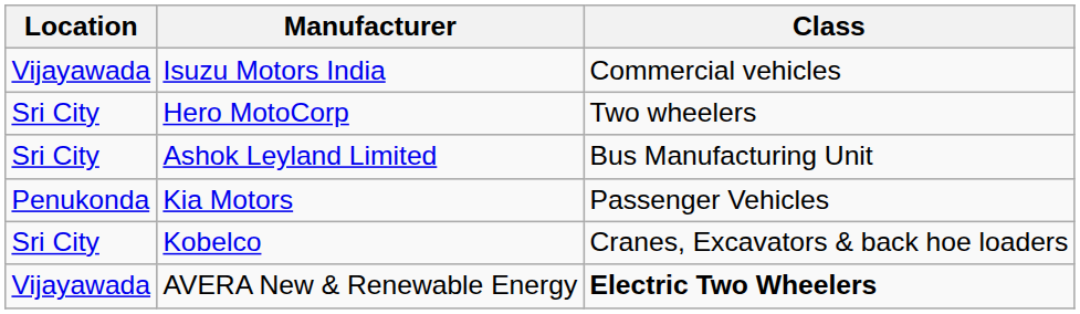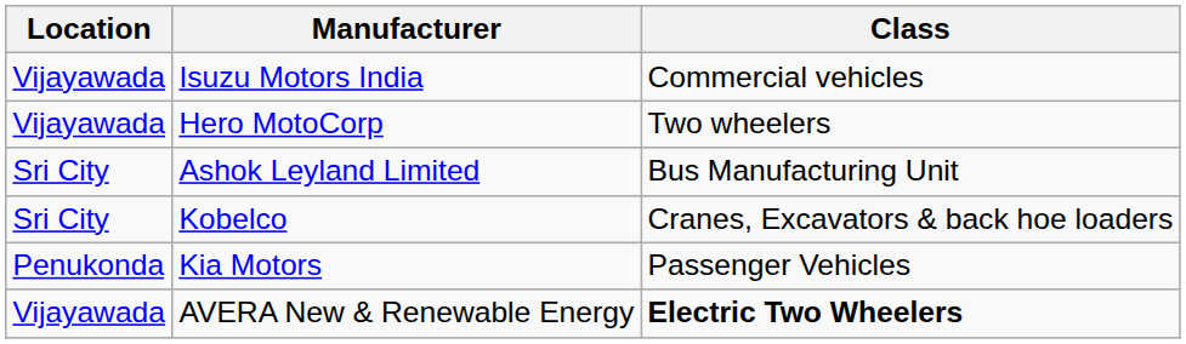 <table class="wikitable sortable" border="1">
 <tr>
 <th>Location</th>
 <th>Manufacturer</th>
 <th>Class</th>
 </tr>
 <tr>
 <td><a href='#'>Vijayawada</a></td>
 <td><a href='#'>Isuzu Motors India</a></td>
 <td>Commercial vehicles</td>
 </tr>
 <tr>
-<td><a href='#'>Sri City</a></td>
+<td><a href='#'>Vijayawada</a></td>
 <td><a href='#'>Hero MotoCorp</a></td>
 <td>Two wheelers</td>
 </tr>
 <tr>
 <td><a href='#'>Sri City</a></td>
 <td><a href='#'>Ashok Leyland Limited</a></td>
 <td>Bus Manufacturing Unit</td>
 </tr>
 <tr>
+<td><a href='#'>Sri City</a></td>
+<td><a href='#'>Kobelco</a></td>
+<td>Cranes, Excavators & back hoe loaders</td>
+</tr>
+<tr>
 <td><a href='#'>Penukonda</a></td>
 <td><a href='#'>Kia Motors</a></td>
 <td>Passenger Vehicles</td>
-</tr>
-<tr>
-<td><a href='#'>Sri City</a></td>
-<td><a href='#'>Kobelco</a></td>
-<td>Cranes, Excavators & back hoe loaders</td>
 </tr>
 <tr>
 <td><a href='#'>Vijayawada</a></td>
 <td AVERA Electric Vehicles>AVERA New & Renewable Energy</td>
 <td><strong>Electric Two Wheelers</strong></td>
 </tr>
 </table>
